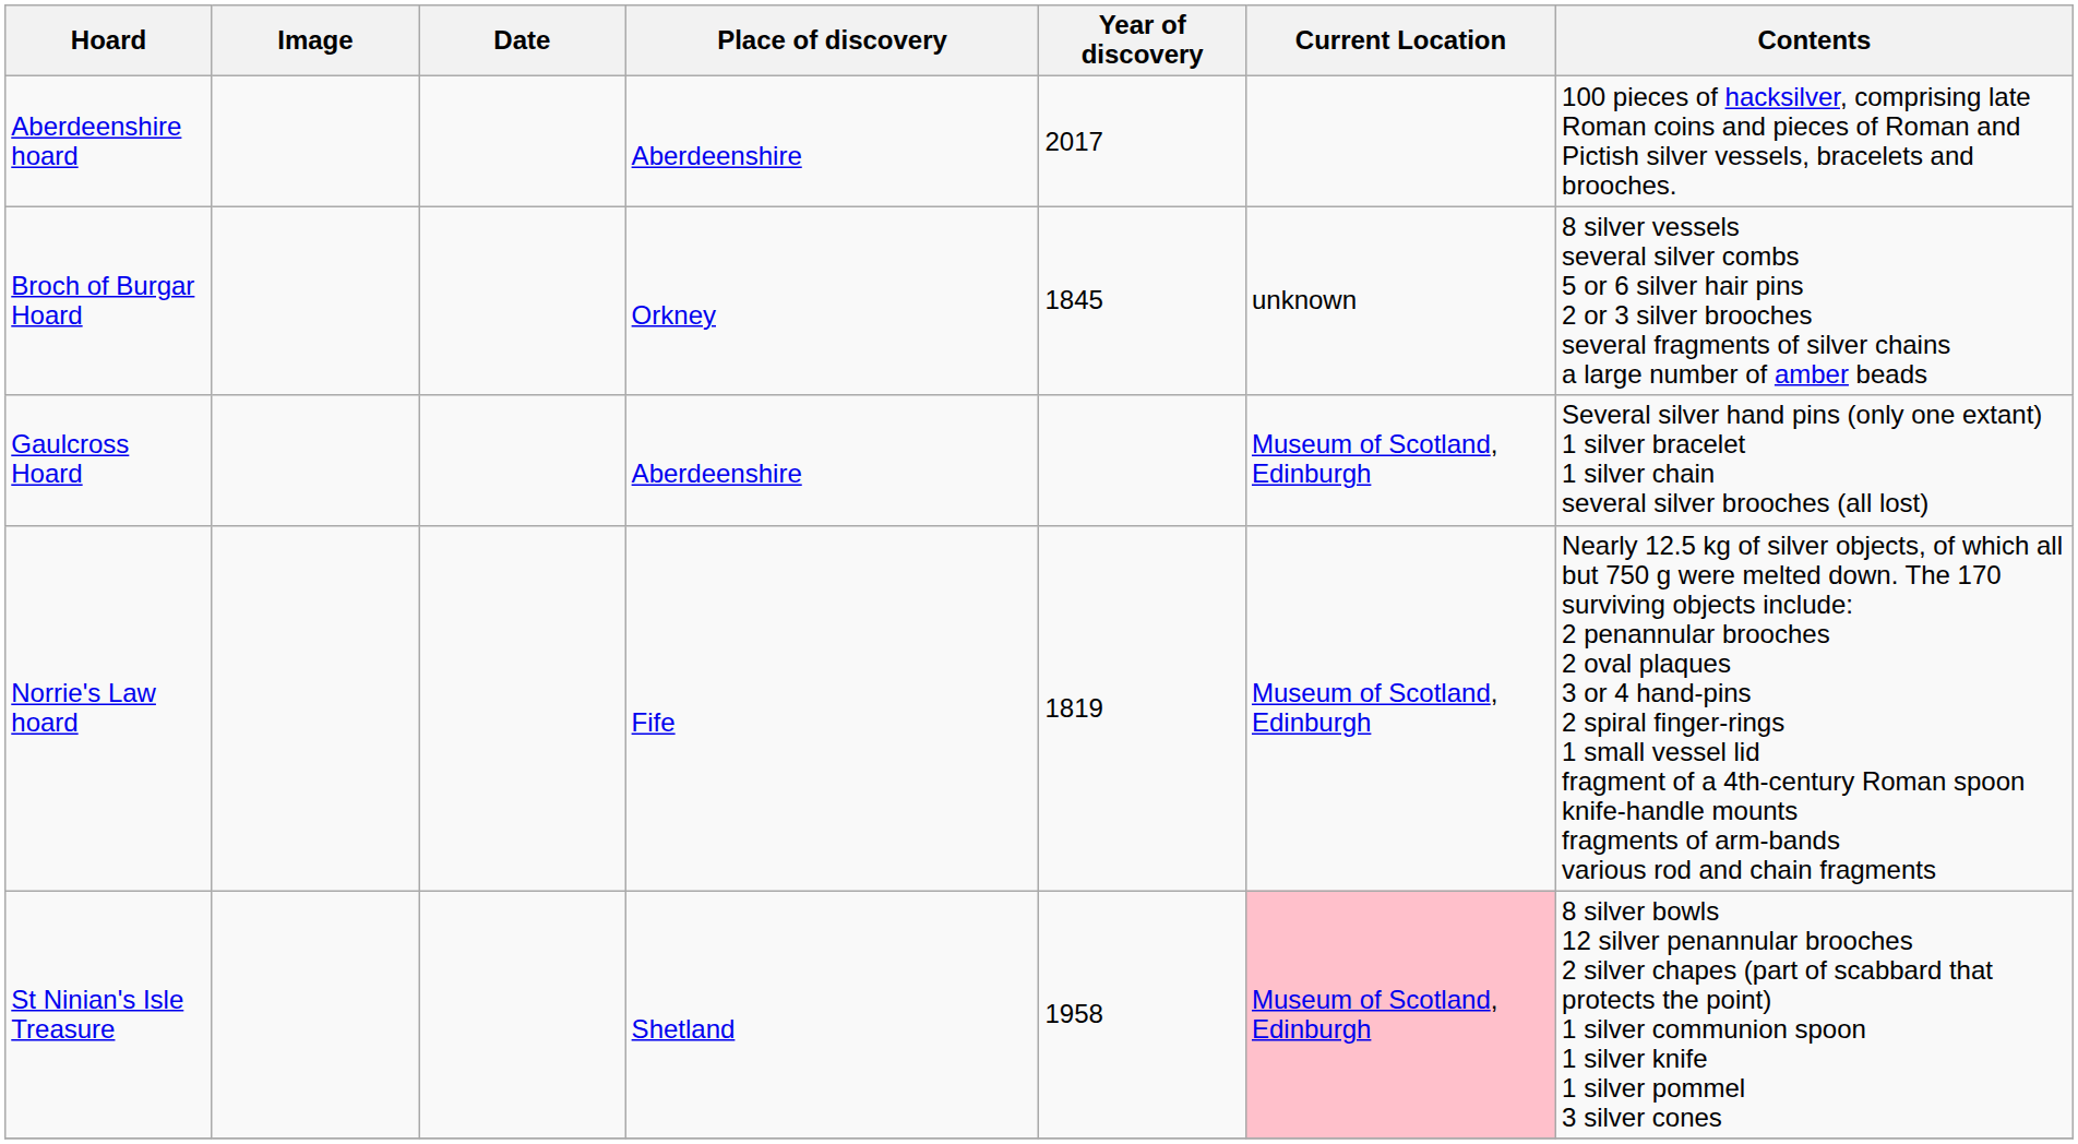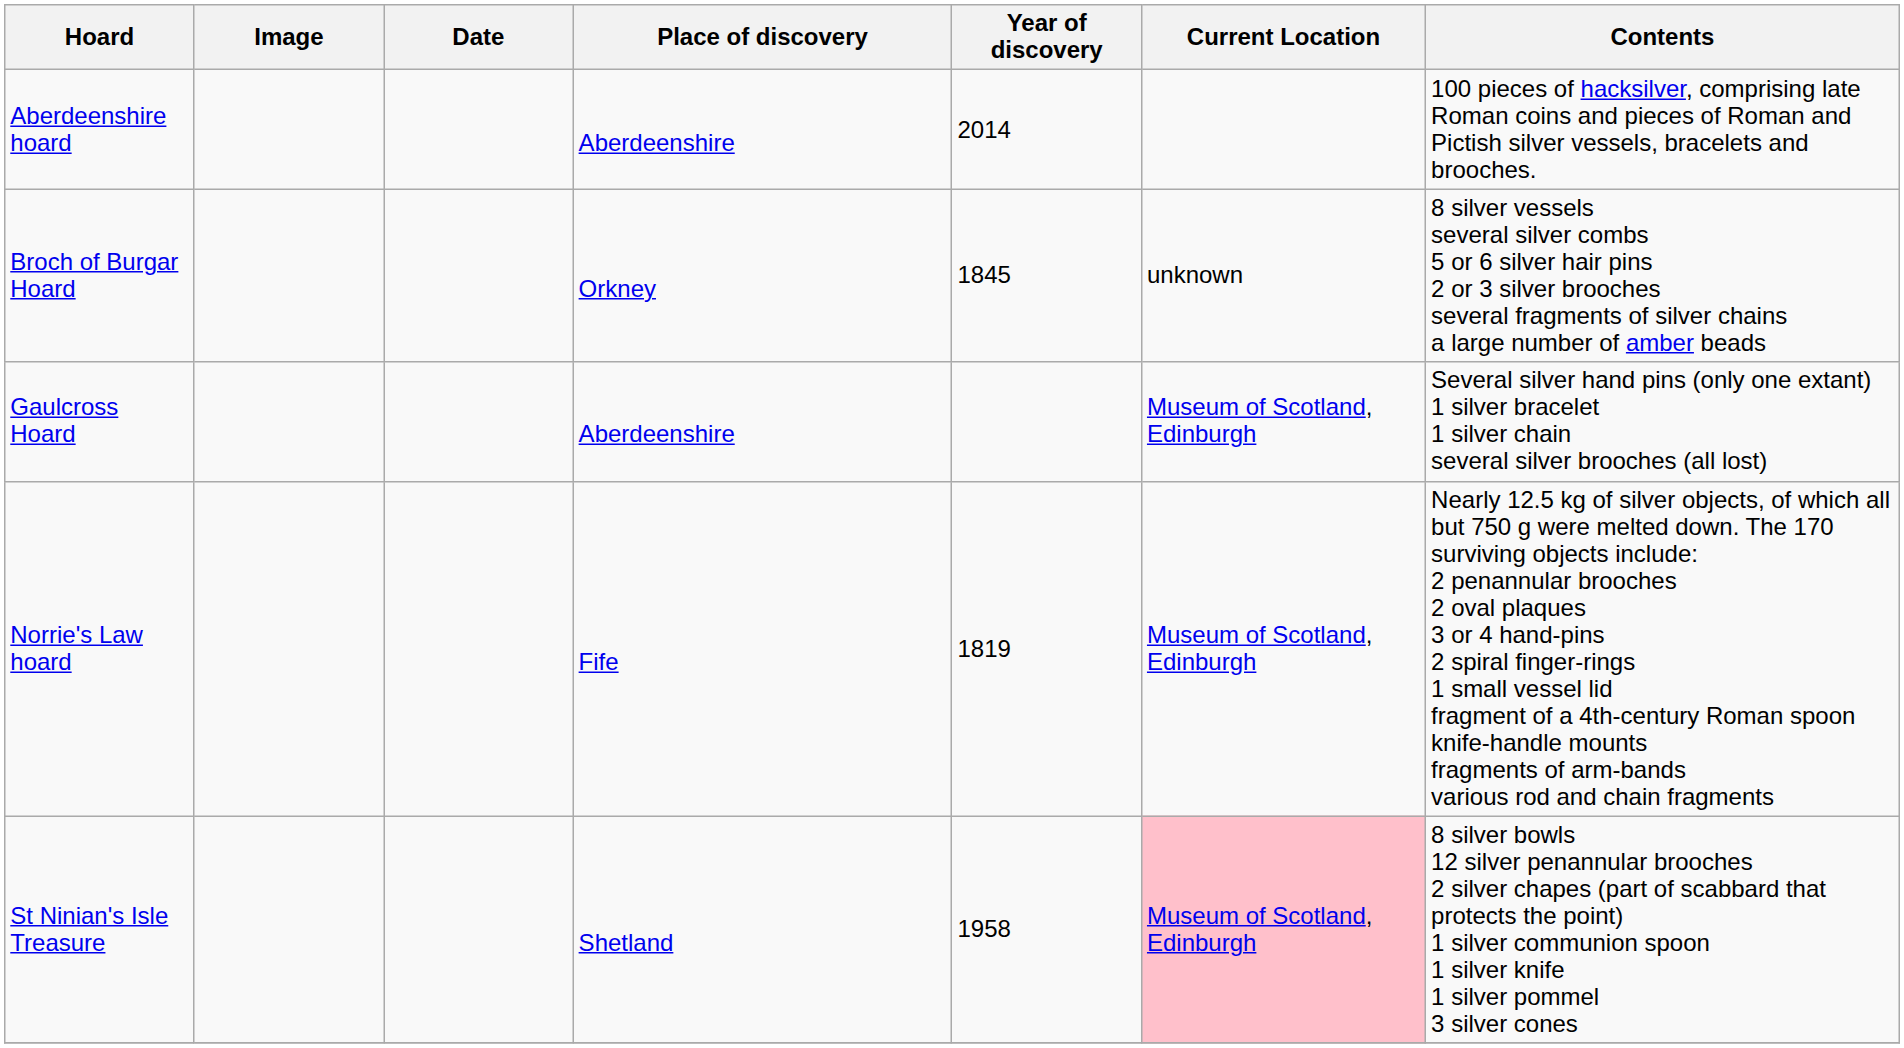 <table class="wikitable sortable" style="width: 100%">
 <tr>
 <th width="10%">Hoard</th>
 <th width="10%">Image</th>
 <th width="10%">Date</th>
 <th width="20%">Place of discovery</th>
 <th width="10%">Year of discovery</th>
 <th width="15%">Current Location</th>
 <th class="unsortable" width="25%">Contents</th>
 </tr>
 <tr>
 <td><a href='#'>Aberdeenshire hoard</a></td>
 <td></td>
 <td></td>
 <td><br><a href='#'>Aberdeenshire</a><br></td>
-<td>2017</td>
+<td>2014</td>
 <td></td>
 <td>100 pieces of <a href='#'>hacksilver</a>, comprising late Roman coins and pieces of Roman and Pictish silver vessels, bracelets and brooches.</td>
 </tr>
 <tr>
 <td><a href='#'>Broch of Burgar Hoard</a></td>
 <td></td>
 <td></td>
 <td><br><a href='#'>Orkney</a><br><small></small></td>
 <td>1845</td>
 <td>unknown</td>
 <td>8 silver vessels<br>several silver combs<br>5 or 6 silver hair pins<br>2 or 3 silver brooches<br>several fragments of silver chains<br>a large number of <a href='#'>amber</a> beads</td>
 </tr>
 <tr>
 <td><a href='#'>Gaulcross Hoard</a></td>
 <td></td>
 <td></td>
 <td><br><a href='#'>Aberdeenshire</a><br><small></small></td>
 <td></td>
 <td><a href='#'>Museum of Scotland</a>, <a href='#'>Edinburgh</a></td>
 <td>Several silver hand pins (only one extant)<br>1 silver bracelet<br>1 silver chain<br>several silver brooches (all lost)</td>
 </tr>
 <tr>
 <td><a href='#'>Norrie's Law hoard</a></td>
 <td></td>
 <td></td>
 <td><br><a href='#'>Fife</a><br><small></small></td>
 <td>1819</td>
 <td><a href='#'>Museum of Scotland</a>, <a href='#'>Edinburgh</a></td>
 <td>Nearly 12.5 kg of silver objects, of which all but 750 g were melted down. The 170 surviving objects include:<br>2 penannular brooches<br>2 oval plaques<br>3 or 4 hand-pins<br>2 spiral finger-rings<br>1 small vessel lid<br>fragment of a 4th-century Roman spoon<br>knife-handle mounts<br>fragments of arm-bands<br>various rod and chain fragments</td>
 </tr>
 <tr>
 <td><a href='#'>St Ninian's Isle Treasure</a></td>
 <td></td>
 <td></td>
 <td><br><a href='#'>Shetland</a><br><small></small></td>
 <td>1958</td>
 <td style="background: pink;"><a href='#'>Museum of Scotland</a>, <a href='#'>Edinburgh</a></td>
 <td>8 silver bowls<br>12 silver penannular brooches<br>2 silver chapes (part of scabbard that protects the point)<br>1 silver communion spoon<br>1 silver knife<br>1 silver pommel<br>3 silver cones</td>
 </tr>
 <tr>
 </tr>
 </table>
